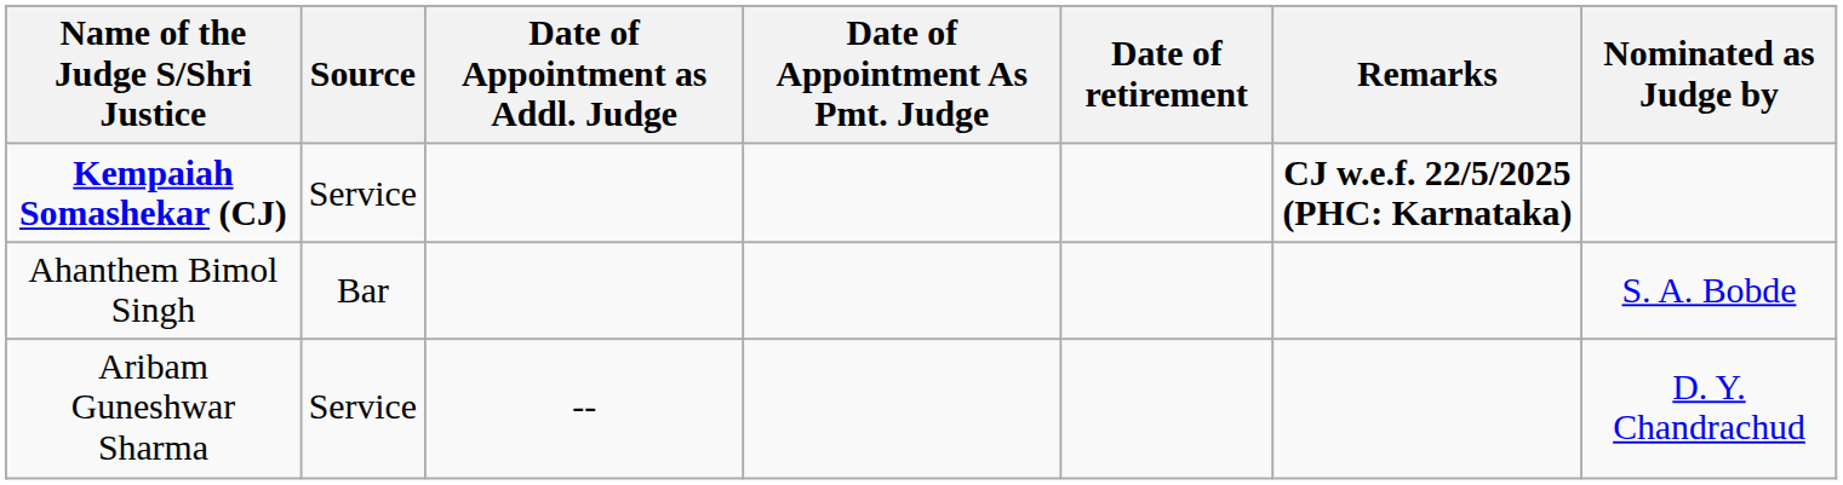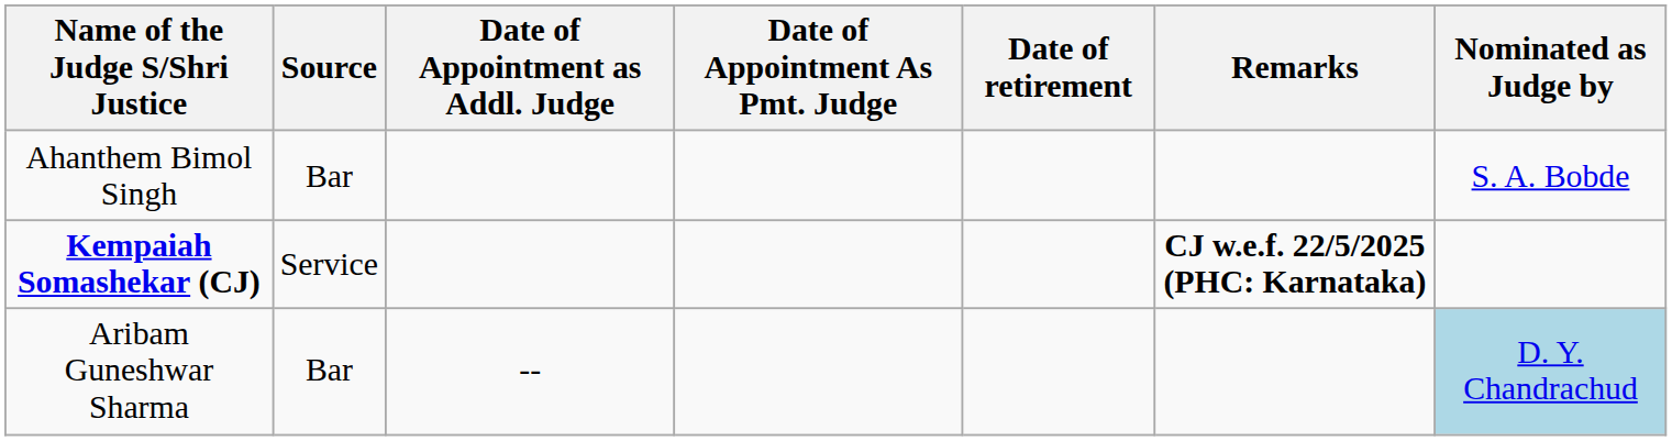 <table class="wikitable sortable static-row-numbers static-row-header" style="text-align:center" width="92%">
 <tr>
 <th>Name of the Judge S/Shri Justice</th>
 <th>Source</th>
 <th>Date of Appointment as Addl. Judge</th>
 <th>Date of Appointment As Pmt. Judge</th>
 <th>Date of retirement</th>
 <th>Remarks</th>
 <th>Nominated as Judge by</th>
 </tr>
 <tr>
+<td>Ahanthem Bimol Singh</td>
+<td>Bar</td>
+<td></td>
+<td></td>
+<td></td>
+<td></td>
+<td><a href='#'>S. A. Bobde</a></td>
+</tr>
+<tr>
 <td><a href='#'><strong>Kempaiah Somashekar</strong></a> <strong>(CJ)</strong></td>
 <td>Service</td>
 <td></td>
 <td></td>
 <td></td>
 <td><strong>CJ w.e.f. 22/5/2025 (PHC: Karnataka)</strong></td>
 <td></td>
 </tr>
 <tr>
-<td>Ahanthem Bimol Singh</td>
+<td>Aribam Guneshwar Sharma</td>
 <td>Bar</td>
-<td></td>
-<td></td>
-<td></td>
-<td></td>
-<td><a href='#'>S. A. Bobde</a></td>
-</tr>
-<tr>
-<td>Aribam Guneshwar Sharma</td>
-<td>Service</td>
 <td>--</td>
 <td></td>
 <td></td>
 <td></td>
-<td><a href='#'>D. Y. Chandrachud</a></td>
+<td style="background: lightblue;"><a href='#'>D. Y. Chandrachud</a></td>
 </tr>
 </table>
